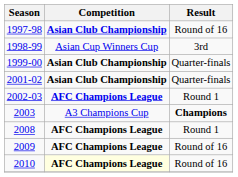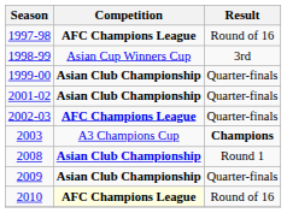 <table class="wikitable" style="text-align: center;">
 <tr>
 <th>Season</th>
 <th>Competition</th>
 <th>Result</th>
 </tr>
 <tr>
 <td><a href='#'>1997-98</a></td>
-<td><strong><a href='#'>Asian Club Championship</a></strong></td>
+<td><strong>AFC Champions League</strong></td>
 <td>Round of 16</td>
 </tr>
 <tr>
 <td><a href='#'>1998-99</a></td>
 <td><a href='#'>Asian Cup Winners Cup</a></td>
 <td>3rd</td>
 </tr>
 <tr>
 <td><a href='#'>1999-00</a></td>
 <td><strong>Asian Club Championship</strong></td>
 <td>Quarter-finals</td>
 </tr>
 <tr>
 <td><a href='#'>2001-02</a></td>
 <td><strong>Asian Club Championship</strong></td>
 <td>Quarter-finals</td>
 </tr>
 <tr>
 <td><a href='#'>2002-03</a></td>
 <td><strong><a href='#'>AFC Champions League</a></strong></td>
-<td>Round 1</td>
+<td>Quarter-finals</td>
 </tr>
 <tr>
 <td><a href='#'>2003</a></td>
 <td><a href='#'>A3 Champions Cup</a></td>
 <td><strong>Champions</strong></td>
 </tr>
 <tr>
 <td><a href='#'>2008</a></td>
-<td><strong>AFC Champions League</strong></td>
+<td><strong><a href='#'>Asian Club Championship</a></strong></td>
 <td>Round 1</td>
 </tr>
 <tr>
 <td><a href='#'>2009</a></td>
-<td><strong>AFC Champions League</strong></td>
-<td>Round of 16</td>
+<td><strong>Asian Club Championship</strong></td>
+<td>Quarter-finals</td>
 </tr>
 <tr>
 <td><a href='#'>2010</a></td>
 <td style="background: lightyellow;"><strong>AFC Champions League</strong></td>
 <td>Round of 16</td>
 </tr>
 <tr>
 </tr>
 </table>
